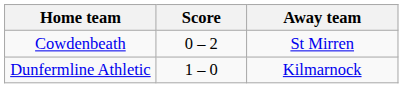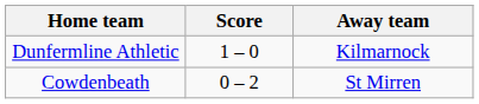 <table class="wikitable" style="text-align: center">
 <tr>
 <th width=140>Home team</th>
 <th width=80>Score</th>
 <th width=140>Away team</th>
 </tr>
 <tr>
+<td><a href='#'>Dunfermline Athletic</a></td>
+<td>1 – 0</td>
+<td><a href='#'>Kilmarnock</a></td>
+</tr>
+<tr>
 <td><a href='#'>Cowdenbeath</a></td>
 <td>0 – 2</td>
 <td><a href='#'>St Mirren</a></td>
 </tr>
-<tr>
-<td><a href='#'>Dunfermline Athletic</a></td>
-<td>1 – 0</td>
-<td><a href='#'>Kilmarnock</a></td>
-</tr>
 </table>
